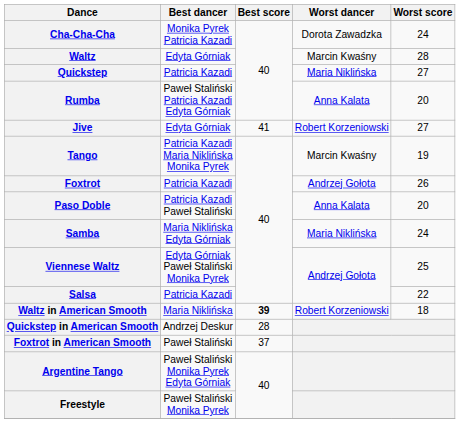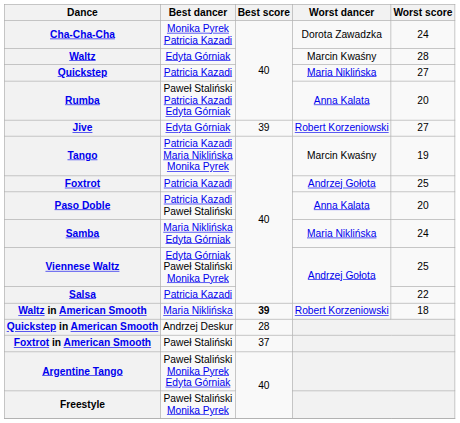 <table class="wikitable sortable" style="text-align:center;">
 <tr>
 <th>Dance</th>
 <th class="sortable">Best dancer</th>
 <th>Best score</th>
 <th class="sortable">Worst dancer</th>
 <th>Worst score</th>
 </tr>
 <tr>
 <th><a href='#'>Cha-Cha-Cha</a></th>
 <td><a href='#'>Monika Pyrek</a><br><a href='#'>Patricia Kazadi</a></td>
 <td rowspan="4">40</td>
 <td>Dorota Zawadzka</td>
 <td>24</td>
 </tr>
 <tr>
 <th><a href='#'>Waltz</a></th>
 <td><a href='#'>Edyta Górniak</a></td>
 <td>Marcin Kwaśny</td>
 <td>28</td>
 </tr>
 <tr>
 <th><a href='#'>Quickstep</a></th>
 <td><a href='#'>Patricia Kazadi</a></td>
 <td><a href='#'>Maria Niklińska</a></td>
 <td>27</td>
 </tr>
 <tr>
 <th><a href='#'>Rumba</a></th>
 <td>Paweł Staliński<br><a href='#'>Patricia Kazadi</a><br><a href='#'>Edyta Górniak</a></td>
 <td><a href='#'>Anna Kalata</a></td>
 <td>20</td>
 </tr>
 <tr>
 <th><a href='#'>Jive</a></th>
 <td><a href='#'>Edyta Górniak</a></td>
-<td>41</td>
+<td>39</td>
 <td><a href='#'>Robert Korzeniowski</a></td>
 <td>27</td>
 </tr>
 <tr>
 <th><a href='#'>Tango</a></th>
 <td><a href='#'>Patricia Kazadi</a><br><a href='#'>Maria Niklińska</a><br><a href='#'>Monika Pyrek</a></td>
 <td rowspan="6">40</td>
 <td>Marcin Kwaśny</td>
 <td>19</td>
 </tr>
 <tr>
 <th><a href='#'>Foxtrot</a></th>
 <td><a href='#'>Patricia Kazadi</a></td>
 <td><a href='#'>Andrzej Gołota</a></td>
-<td>26</td>
+<td>25</td>
 </tr>
 <tr>
 <th><a href='#'>Paso Doble</a></th>
 <td><a href='#'>Patricia Kazadi</a><br>Paweł Staliński</td>
 <td><a href='#'>Anna Kalata</a></td>
 <td>20</td>
 </tr>
 <tr>
 <th><a href='#'>Samba</a></th>
 <td><a href='#'>Maria Niklińska</a><br><a href='#'>Edyta Górniak</a></td>
 <td><a href='#'>Maria Niklińska</a></td>
 <td>24</td>
 </tr>
 <tr>
 <th><a href='#'>Viennese Waltz</a></th>
 <td><a href='#'>Edyta Górniak</a><br>Paweł Staliński<br><a href='#'>Monika Pyrek</a></td>
 <td rowspan="2"><a href='#'>Andrzej Gołota</a></td>
 <td>25</td>
 </tr>
 <tr>
 <th><a href='#'>Salsa</a></th>
 <td><a href='#'>Patricia Kazadi</a></td>
 <td>22</td>
 </tr>
 <tr>
 <th><a href='#'>Waltz</a> in <a href='#'>American Smooth</a></th>
 <td><a href='#'>Maria Niklińska</a></td>
 <td><strong>39</strong></td>
 <td><a href='#'>Robert Korzeniowski</a></td>
 <td>18</td>
 </tr>
 <tr>
 <th><a href='#'>Quickstep</a> in <a href='#'>American Smooth</a></th>
 <td>Andrzej Deskur</td>
 <td>28</td>
 <th colspan="2"></th>
 </tr>
 <tr>
 <th><a href='#'>Foxtrot</a> in <a href='#'>American Smooth</a></th>
 <td>Paweł Staliński</td>
 <td>37</td>
 <th colspan="2"></th>
 </tr>
 <tr>
 <th><a href='#'>Argentine Tango</a></th>
 <td>Paweł Staliński<br><a href='#'>Monika Pyrek</a><br><a href='#'>Edyta Górniak</a></td>
 <td rowspan="2">40</td>
 <th colspan="2"></th>
 </tr>
 <tr>
 <th>Freestyle</th>
 <td>Paweł Staliński<br><a href='#'>Monika Pyrek</a></td>
 <th colspan="2"></th>
 </tr>
 <tr>
 </tr>
 </table>
